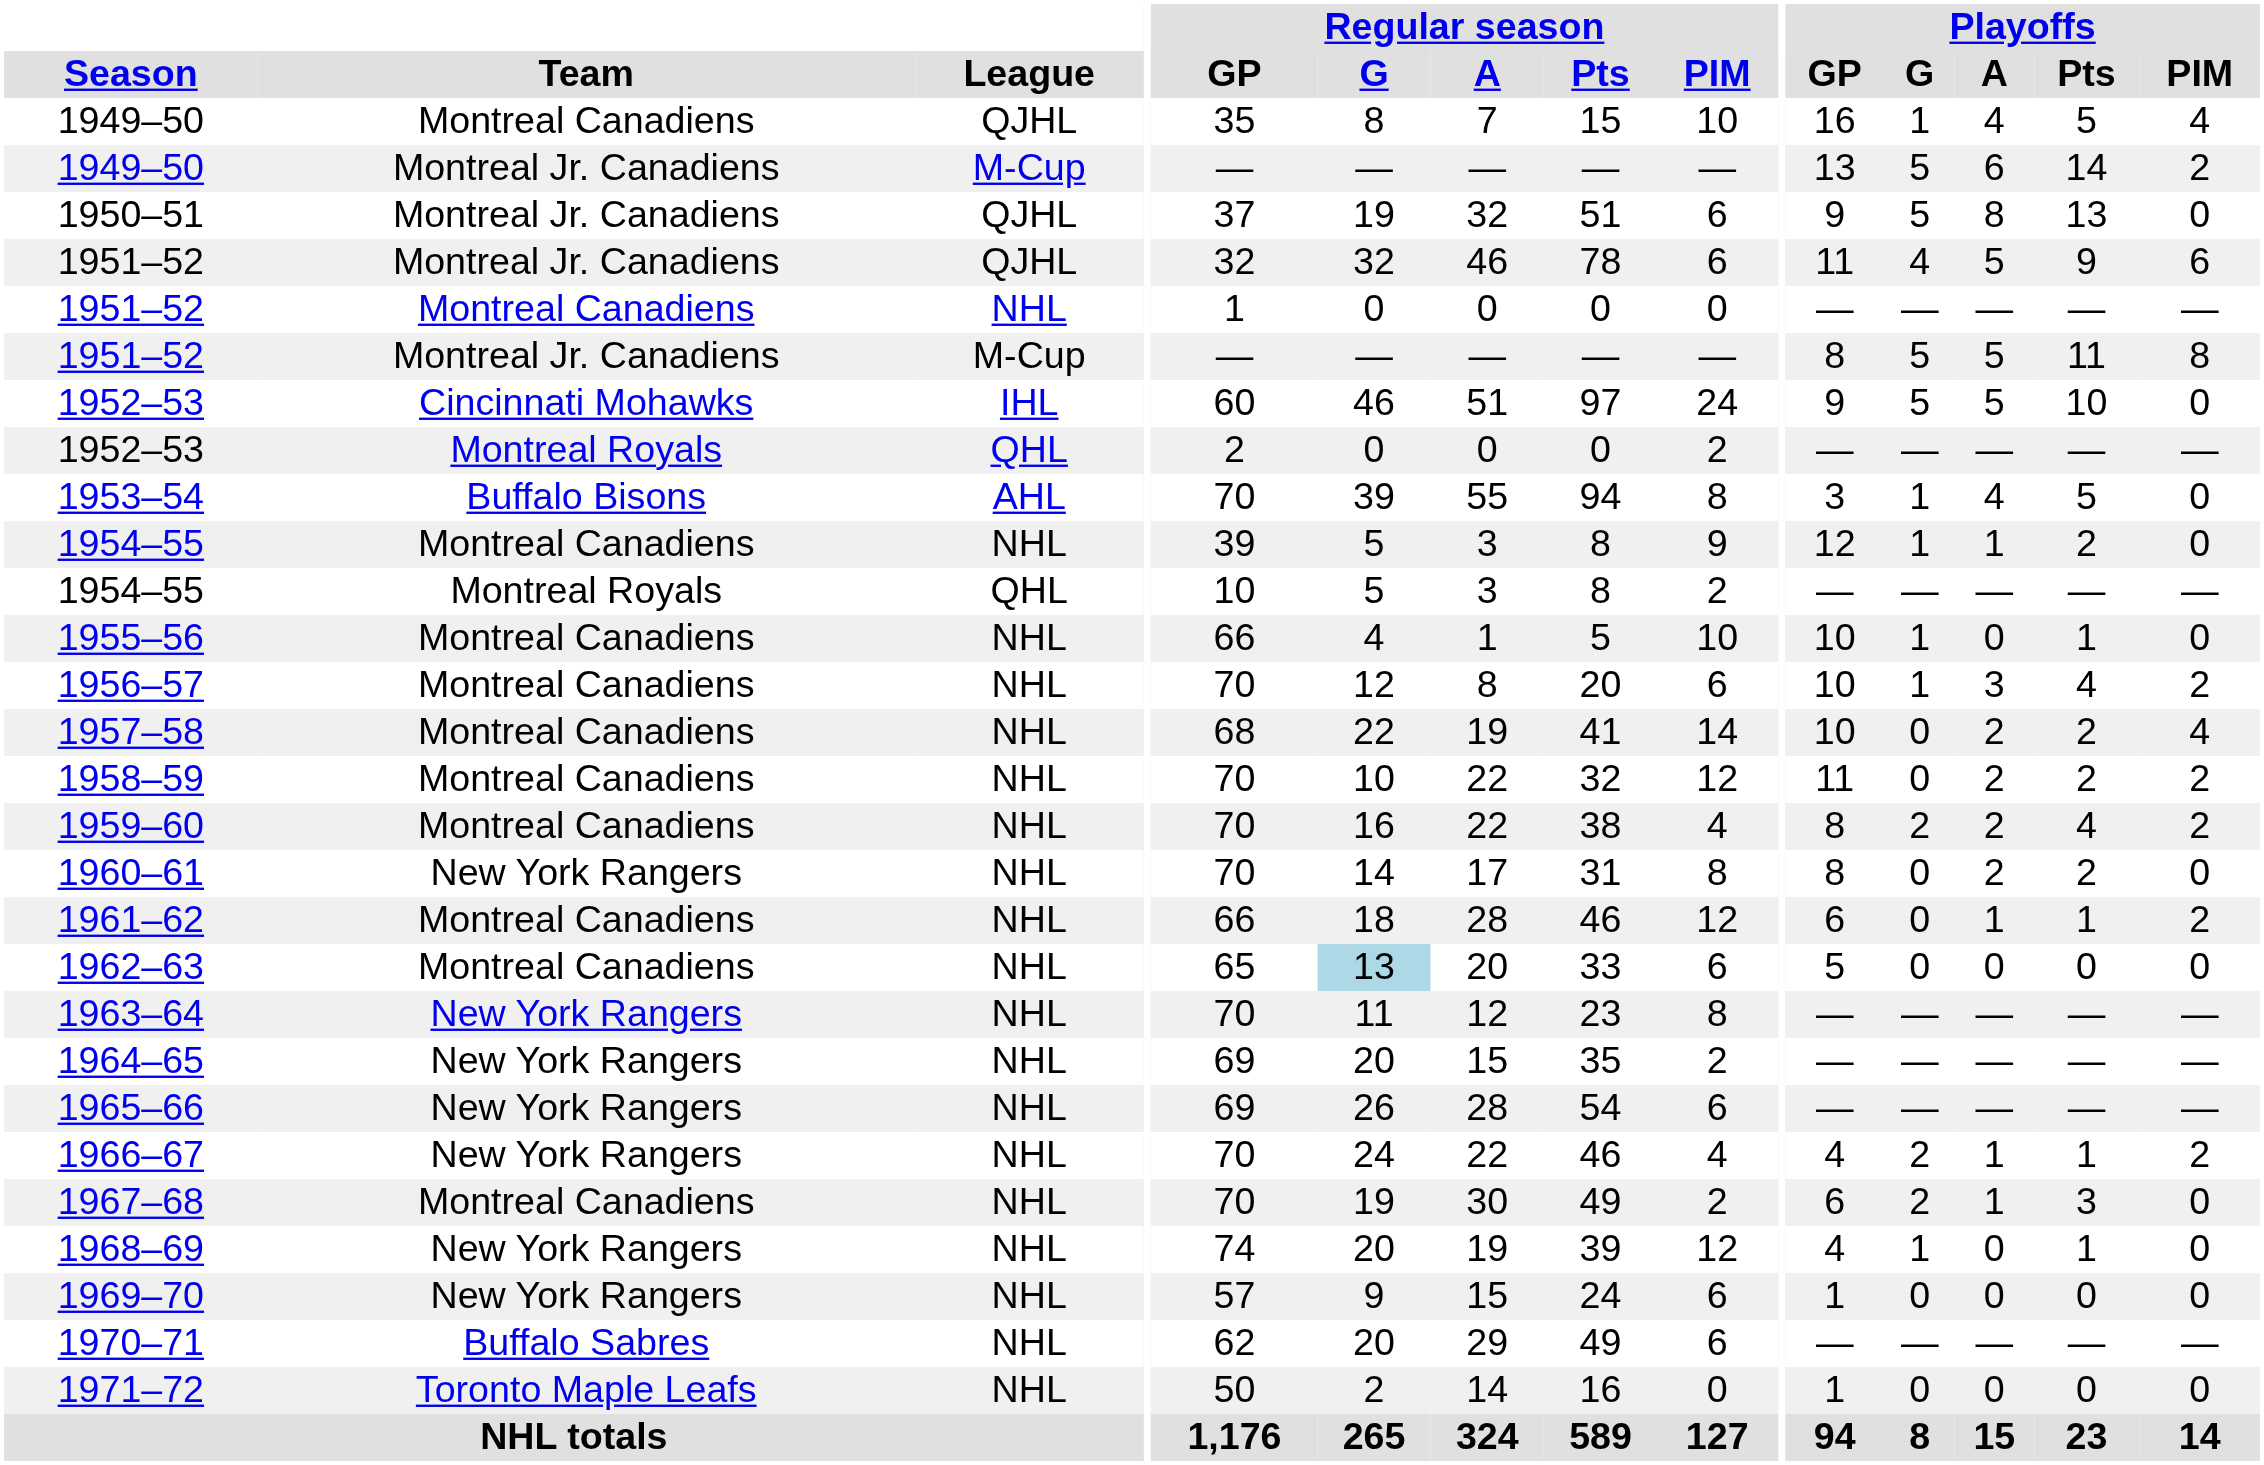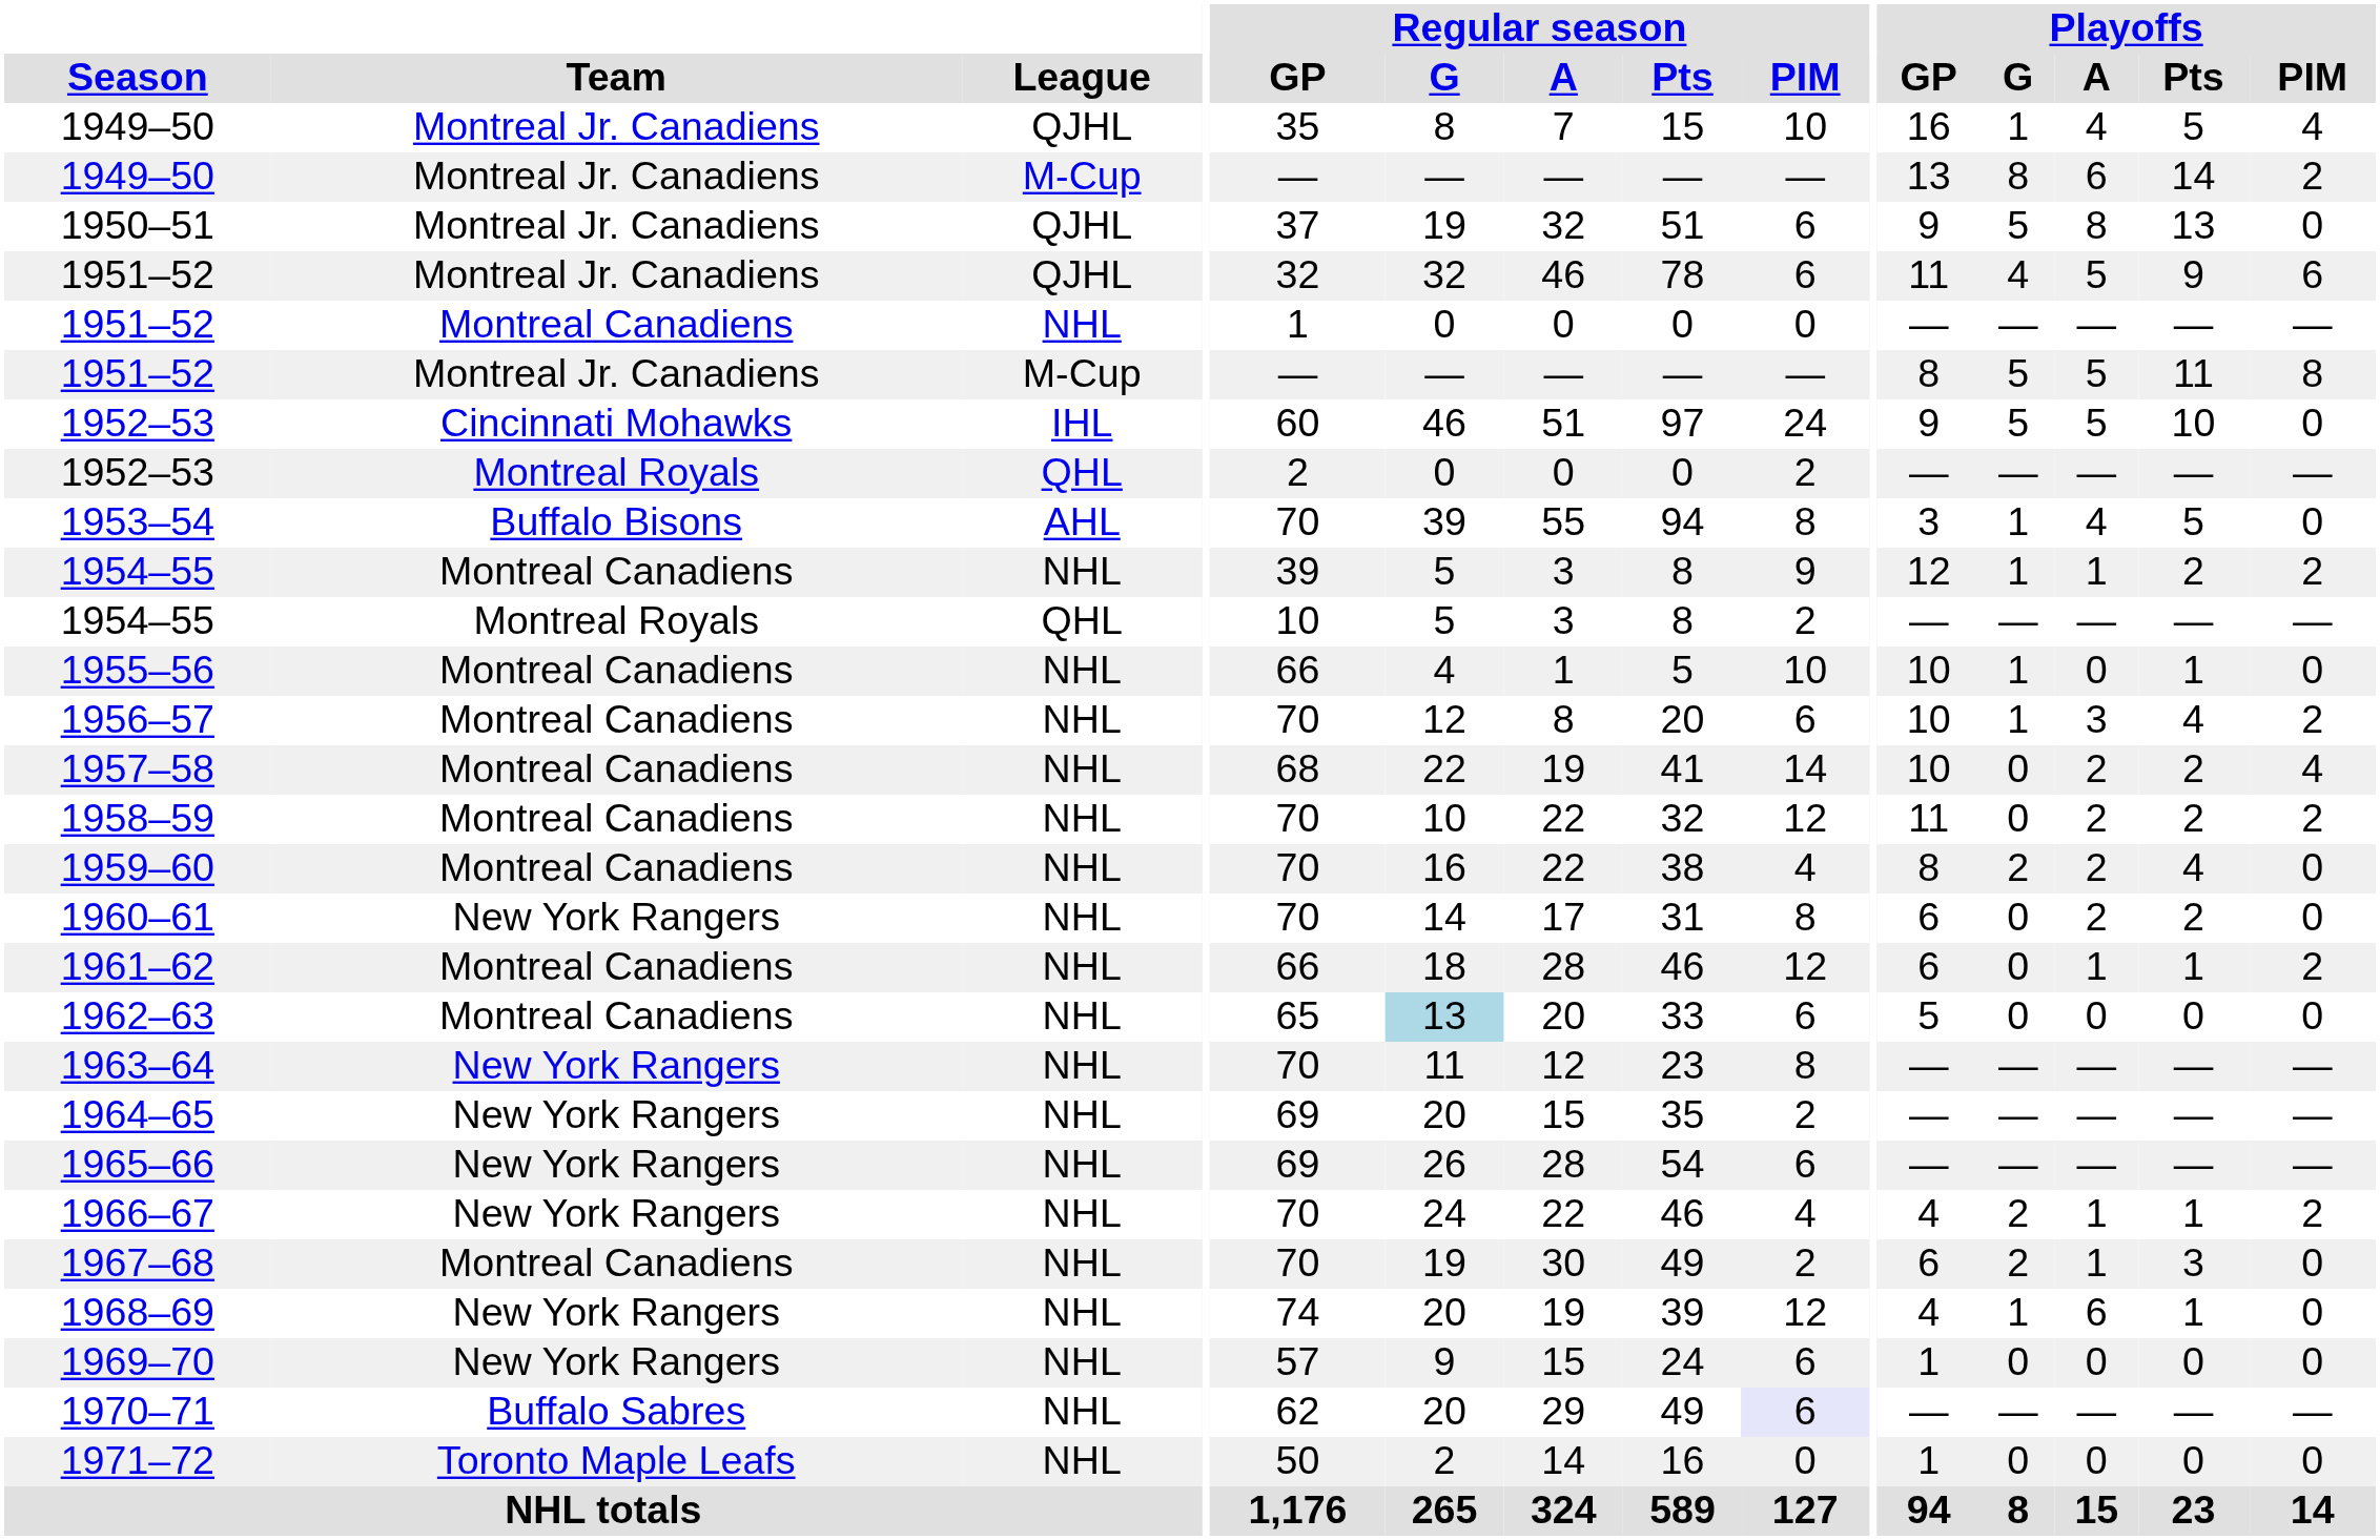 <table border="0" cellpadding="1" cellspacing="0" style="text-align:center; width:60em;">
 <tr bgcolor="#e0e0e0">
 <th colspan="3" bgcolor="#ffffff"></th>
 <th rowspan="100" bgcolor="#ffffff"></th>
 <th colspan="5"><a href='#'>Regular season</a></th>
 <th rowspan="100" bgcolor="#ffffff"></th>
 <th colspan="5"><a href='#'>Playoffs</a></th>
 </tr>
 <tr bgcolor="#e0e0e0">
 <th><a href='#'>Season</a></th>
 <th>Team</th>
 <th>League</th>
 <th>GP</th>
 <th><a href='#'>G</a></th>
 <th><a href='#'>A</a></th>
 <th><a href='#'>Pts</a></th>
 <th><a href='#'>PIM</a></th>
 <th>GP</th>
 <th>G</th>
 <th>A</th>
 <th>Pts</th>
 <th>PIM</th>
 </tr>
 <tr>
 <td>1949–50</td>
-<td>Montreal Canadiens</td>
+<td><a href='#'>Montreal Jr. Canadiens</a></td>
 <td>QJHL</td>
 <td>35</td>
 <td>8</td>
 <td>7</td>
 <td>15</td>
 <td>10</td>
 <td>16</td>
 <td>1</td>
 <td>4</td>
 <td>5</td>
 <td>4</td>
 </tr>
 <tr bgcolor="#f0f0f0">
 <td><a href='#'>1949–50</a></td>
 <td>Montreal Jr. Canadiens</td>
 <td><a href='#'>M-Cup</a></td>
 <td>—</td>
 <td>—</td>
 <td>—</td>
 <td>—</td>
 <td>—</td>
 <td>13</td>
-<td>5</td>
+<td>8</td>
 <td>6</td>
 <td>14</td>
 <td>2</td>
 </tr>
 <tr>
 <td>1950–51</td>
 <td>Montreal Jr. Canadiens</td>
 <td>QJHL</td>
 <td>37</td>
 <td>19</td>
 <td>32</td>
 <td>51</td>
 <td>6</td>
 <td>9</td>
 <td>5</td>
 <td>8</td>
 <td>13</td>
 <td>0</td>
 </tr>
 <tr bgcolor="#f0f0f0">
 <td>1951–52</td>
 <td>Montreal Jr. Canadiens</td>
 <td>QJHL</td>
 <td>32</td>
 <td>32</td>
 <td>46</td>
 <td>78</td>
 <td>6</td>
 <td>11</td>
 <td>4</td>
 <td>5</td>
 <td>9</td>
 <td>6</td>
 </tr>
 <tr>
 <td><a href='#'>1951–52</a></td>
 <td><a href='#'>Montreal Canadiens</a></td>
 <td><a href='#'>NHL</a></td>
 <td>1</td>
 <td>0</td>
 <td>0</td>
 <td>0</td>
 <td>0</td>
 <td>—</td>
 <td>—</td>
 <td>—</td>
 <td>—</td>
 <td>—</td>
 </tr>
 <tr bgcolor="#f0f0f0">
 <td><a href='#'>1951–52</a></td>
 <td>Montreal Jr. Canadiens</td>
 <td>M-Cup</td>
 <td>—</td>
 <td>—</td>
 <td>—</td>
 <td>—</td>
 <td>—</td>
 <td>8</td>
 <td>5</td>
 <td>5</td>
 <td>11</td>
 <td>8</td>
 </tr>
 <tr>
 <td><a href='#'>1952–53</a></td>
 <td><a href='#'>Cincinnati Mohawks</a></td>
 <td><a href='#'>IHL</a></td>
 <td>60</td>
 <td>46</td>
 <td>51</td>
 <td>97</td>
 <td>24</td>
 <td>9</td>
 <td>5</td>
 <td>5</td>
 <td>10</td>
 <td>0</td>
 </tr>
 <tr bgcolor="#f0f0f0">
 <td>1952–53</td>
 <td><a href='#'>Montreal Royals</a></td>
 <td><a href='#'>QHL</a></td>
 <td>2</td>
 <td>0</td>
 <td>0</td>
 <td>0</td>
 <td>2</td>
 <td>—</td>
 <td>—</td>
 <td>—</td>
 <td>—</td>
 <td>—</td>
 </tr>
 <tr>
 <td><a href='#'>1953–54</a></td>
 <td><a href='#'>Buffalo Bisons</a></td>
 <td><a href='#'>AHL</a></td>
 <td>70</td>
 <td>39</td>
 <td>55</td>
 <td>94</td>
 <td>8</td>
 <td>3</td>
 <td>1</td>
 <td>4</td>
 <td>5</td>
 <td>0</td>
 </tr>
 <tr bgcolor="#f0f0f0">
 <td><a href='#'>1954–55</a></td>
 <td>Montreal Canadiens</td>
 <td>NHL</td>
 <td>39</td>
 <td>5</td>
 <td>3</td>
 <td>8</td>
 <td>9</td>
 <td>12</td>
 <td>1</td>
 <td>1</td>
 <td>2</td>
-<td>0</td>
+<td>2</td>
 </tr>
 <tr>
 <td>1954–55</td>
 <td>Montreal Royals</td>
 <td>QHL</td>
 <td>10</td>
 <td>5</td>
 <td>3</td>
 <td>8</td>
 <td>2</td>
 <td>—</td>
 <td>—</td>
 <td>—</td>
 <td>—</td>
 <td>—</td>
 </tr>
 <tr bgcolor="#f0f0f0">
 <td><a href='#'>1955–56</a></td>
 <td>Montreal Canadiens</td>
 <td>NHL</td>
 <td>66</td>
 <td>4</td>
 <td>1</td>
 <td>5</td>
 <td>10</td>
 <td>10</td>
 <td>1</td>
 <td>0</td>
 <td>1</td>
 <td>0</td>
 </tr>
 <tr>
 <td><a href='#'>1956–57</a></td>
 <td>Montreal Canadiens</td>
 <td>NHL</td>
 <td>70</td>
 <td>12</td>
 <td>8</td>
 <td>20</td>
 <td>6</td>
 <td>10</td>
 <td>1</td>
 <td>3</td>
 <td>4</td>
 <td>2</td>
 </tr>
 <tr bgcolor="#f0f0f0">
 <td><a href='#'>1957–58</a></td>
 <td>Montreal Canadiens</td>
 <td>NHL</td>
 <td>68</td>
 <td>22</td>
 <td>19</td>
 <td>41</td>
 <td>14</td>
 <td>10</td>
 <td>0</td>
 <td>2</td>
 <td>2</td>
 <td>4</td>
 </tr>
 <tr>
 <td><a href='#'>1958–59</a></td>
 <td>Montreal Canadiens</td>
 <td>NHL</td>
 <td>70</td>
 <td>10</td>
 <td>22</td>
 <td>32</td>
 <td>12</td>
 <td>11</td>
 <td>0</td>
 <td>2</td>
 <td>2</td>
 <td>2</td>
 </tr>
 <tr bgcolor="#f0f0f0">
 <td><a href='#'>1959–60</a></td>
 <td>Montreal Canadiens</td>
 <td>NHL</td>
 <td>70</td>
 <td>16</td>
 <td>22</td>
 <td>38</td>
 <td>4</td>
 <td>8</td>
 <td>2</td>
 <td>2</td>
 <td>4</td>
-<td>2</td>
+<td>0</td>
 </tr>
 <tr>
 <td><a href='#'>1960–61</a></td>
 <td>New York Rangers</td>
 <td>NHL</td>
 <td>70</td>
 <td>14</td>
 <td>17</td>
 <td>31</td>
 <td>8</td>
-<td>8</td>
+<td>6</td>
 <td>0</td>
 <td>2</td>
 <td>2</td>
 <td>0</td>
 </tr>
 <tr bgcolor="#f0f0f0">
 <td><a href='#'>1961–62</a></td>
 <td>Montreal Canadiens</td>
 <td>NHL</td>
 <td>66</td>
 <td>18</td>
 <td>28</td>
 <td>46</td>
 <td>12</td>
 <td>6</td>
 <td>0</td>
 <td>1</td>
 <td>1</td>
 <td>2</td>
 </tr>
 <tr>
 <td><a href='#'>1962–63</a></td>
 <td>Montreal Canadiens</td>
 <td>NHL</td>
 <td>65</td>
 <td style="background: lightblue;">13</td>
 <td>20</td>
 <td>33</td>
 <td>6</td>
 <td>5</td>
 <td>0</td>
 <td>0</td>
 <td>0</td>
 <td>0</td>
 </tr>
 <tr bgcolor="#f0f0f0">
 <td><a href='#'>1963–64</a></td>
 <td><a href='#'>New York Rangers</a></td>
 <td>NHL</td>
 <td>70</td>
 <td>11</td>
 <td>12</td>
 <td>23</td>
 <td>8</td>
 <td>—</td>
 <td>—</td>
 <td>—</td>
 <td>—</td>
 <td>—</td>
 </tr>
 <tr>
 <td><a href='#'>1964–65</a></td>
 <td>New York Rangers</td>
 <td>NHL</td>
 <td>69</td>
 <td>20</td>
 <td>15</td>
 <td>35</td>
 <td>2</td>
 <td>—</td>
 <td>—</td>
 <td>—</td>
 <td>—</td>
 <td>—</td>
 </tr>
 <tr bgcolor="#f0f0f0">
 <td><a href='#'>1965–66</a></td>
 <td>New York Rangers</td>
 <td>NHL</td>
 <td>69</td>
 <td>26</td>
 <td>28</td>
 <td>54</td>
 <td>6</td>
 <td>—</td>
 <td>—</td>
 <td>—</td>
 <td>—</td>
 <td>—</td>
 </tr>
 <tr>
 <td><a href='#'>1966–67</a></td>
 <td>New York Rangers</td>
 <td>NHL</td>
 <td>70</td>
 <td>24</td>
 <td>22</td>
 <td>46</td>
 <td>4</td>
 <td>4</td>
 <td>2</td>
 <td>1</td>
 <td>1</td>
 <td>2</td>
 </tr>
 <tr bgcolor="#f0f0f0">
 <td><a href='#'>1967–68</a></td>
 <td>Montreal Canadiens</td>
 <td>NHL</td>
 <td>70</td>
 <td>19</td>
 <td>30</td>
 <td>49</td>
 <td>2</td>
 <td>6</td>
 <td>2</td>
 <td>1</td>
 <td>3</td>
 <td>0</td>
 </tr>
 <tr>
 <td><a href='#'>1968–69</a></td>
 <td>New York Rangers</td>
 <td>NHL</td>
 <td>74</td>
 <td>20</td>
 <td>19</td>
 <td>39</td>
 <td>12</td>
 <td>4</td>
 <td>1</td>
-<td>0</td>
+<td>6</td>
 <td>1</td>
 <td>0</td>
 </tr>
 <tr bgcolor="#f0f0f0">
 <td><a href='#'>1969–70</a></td>
 <td>New York Rangers</td>
 <td>NHL</td>
 <td>57</td>
 <td>9</td>
 <td>15</td>
 <td>24</td>
 <td>6</td>
 <td>1</td>
 <td>0</td>
 <td>0</td>
 <td>0</td>
 <td>0</td>
 </tr>
 <tr>
 <td><a href='#'>1970–71</a></td>
 <td><a href='#'>Buffalo Sabres</a></td>
 <td>NHL</td>
 <td>62</td>
 <td>20</td>
 <td>29</td>
 <td>49</td>
-<td>6</td>
+<td style="background: lavender;">6</td>
 <td>—</td>
 <td>—</td>
 <td>—</td>
 <td>—</td>
 <td>—</td>
 </tr>
 <tr bgcolor="#f0f0f0">
 <td><a href='#'>1971–72</a></td>
 <td><a href='#'>Toronto Maple Leafs</a></td>
 <td>NHL</td>
 <td>50</td>
 <td>2</td>
 <td>14</td>
 <td>16</td>
 <td>0</td>
 <td>1</td>
 <td>0</td>
 <td>0</td>
 <td>0</td>
 <td>0</td>
 </tr>
 <tr bgcolor="#e0e0e0">
 <th colspan="3">NHL totals</th>
 <th>1,176</th>
 <th>265</th>
 <th>324</th>
 <th>589</th>
 <th>127</th>
 <th>94</th>
 <th>8</th>
 <th>15</th>
 <th>23</th>
 <th>14</th>
 </tr>
 </table>
